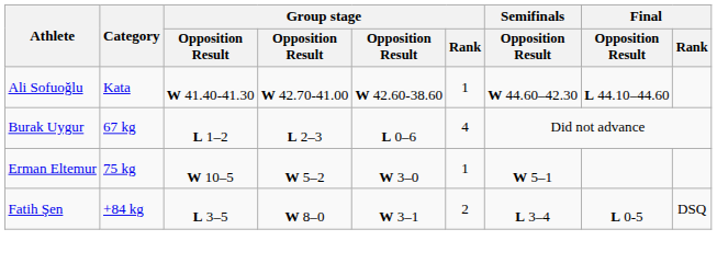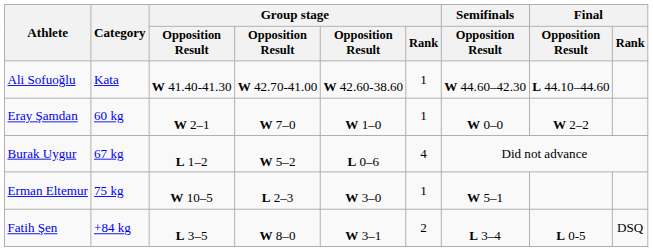 <table class="wikitable" style="text-align:center; font-size:90%">
 <tr>
 <th rowspan=2>Athlete</th>
 <th rowspan=2>Category</th>
 <th colspan=4>Group stage</th>
 <th>Semifinals</th>
 <th colspan=2>Final</th>
 </tr>
 <tr style="font-size:95%">
 <th>Opposition<br>Result</th>
 <th>Opposition<br>Result</th>
 <th>Opposition<br>Result</th>
 <th>Rank</th>
 <th>Opposition<br>Result</th>
 <th>Opposition<br>Result</th>
 <th>Rank</th>
 </tr>
 <tr>
 <td align=left><a href='#'>Ali Sofuoğlu</a></td>
 <td align=left><a href='#'>Kata</a></td>
 <td><br><strong>W</strong> 41.40-41.30</td>
 <td><br><strong>W</strong> 42.70-41.00</td>
 <td><br><strong>W</strong> 42.60-38.60</td>
 <td>1</td>
 <td><br><strong>W</strong> 44.60–42.30</td>
 <td><br><strong>L</strong> 44.10–44.60</td>
 <td></td>
 </tr>
 <tr>
+<td align=left><a href='#'>Eray Şamdan</a></td>
+<td align=left><a href='#'>60 kg</a></td>
+<td><br><strong>W</strong> 2–1</td>
+<td><br><strong>W</strong> 7–0</td>
+<td><br><strong>W</strong> 1–0</td>
+<td>1</td>
+<td><br><strong>W</strong> 0–0</td>
+<td><br><strong>W</strong> 2–2</td>
+<td></td>
+</tr>
+<tr>
 <td align=left><a href='#'>Burak Uygur</a></td>
 <td align=left><a href='#'>67 kg</a></td>
 <td><br><strong>L</strong> 1–2</td>
-<td><br><strong>L</strong> 2–3</td>
+<td><br><strong>W</strong> 5–2</td>
 <td><br><strong>L</strong> 0–6</td>
 <td>4</td>
 <td colspan=3>Did not advance</td>
 </tr>
 <tr align=center>
 <td align=left><a href='#'>Erman Eltemur</a></td>
 <td align=left><a href='#'>75 kg</a></td>
 <td><br><strong>W</strong> 10–5</td>
-<td><br><strong>W</strong> 5–2</td>
+<td><br><strong>L</strong> 2–3</td>
 <td><br><strong>W</strong> 3–0</td>
 <td>1</td>
 <td><br><strong>W</strong> 5–1</td>
 <td></td>
 <td></td>
 </tr>
 <tr>
 <td align=left><a href='#'>Fatih Şen</a></td>
 <td align=left><a href='#'>+84 kg</a></td>
 <td><br><strong>L</strong> 3–5</td>
 <td><br><strong>W</strong> 8–0</td>
 <td><br><strong>W</strong> 3–1</td>
 <td>2</td>
 <td><br><strong>L</strong> 3–4</td>
 <td><br><strong>L</strong> 0-5</td>
 <td>DSQ</td>
 </tr>
 </table>
